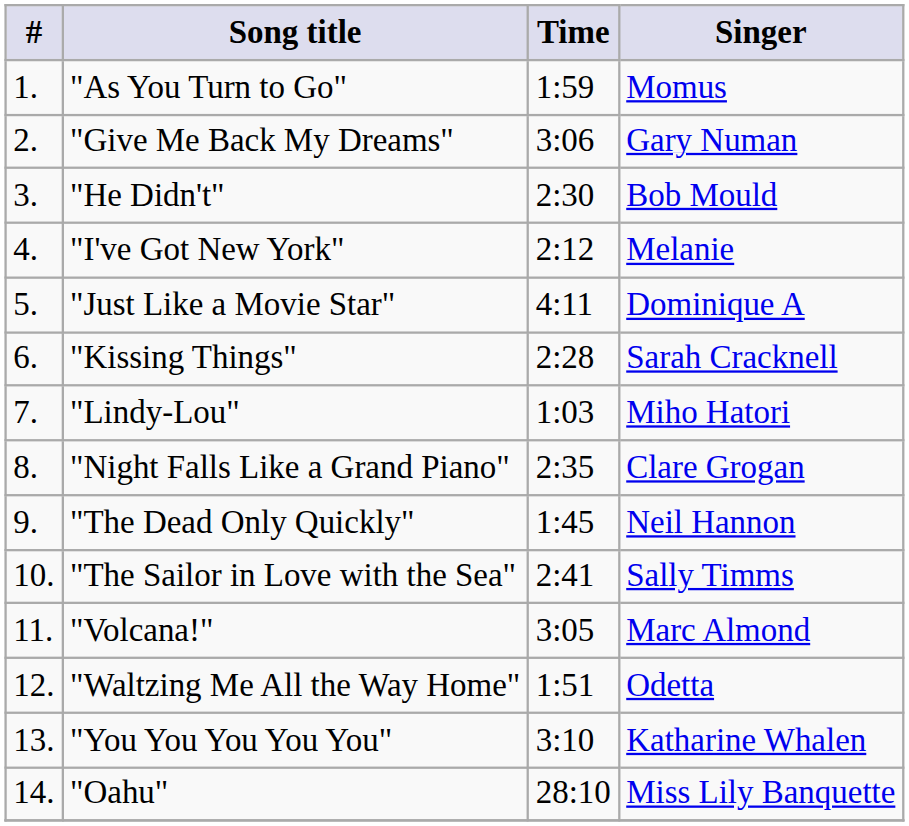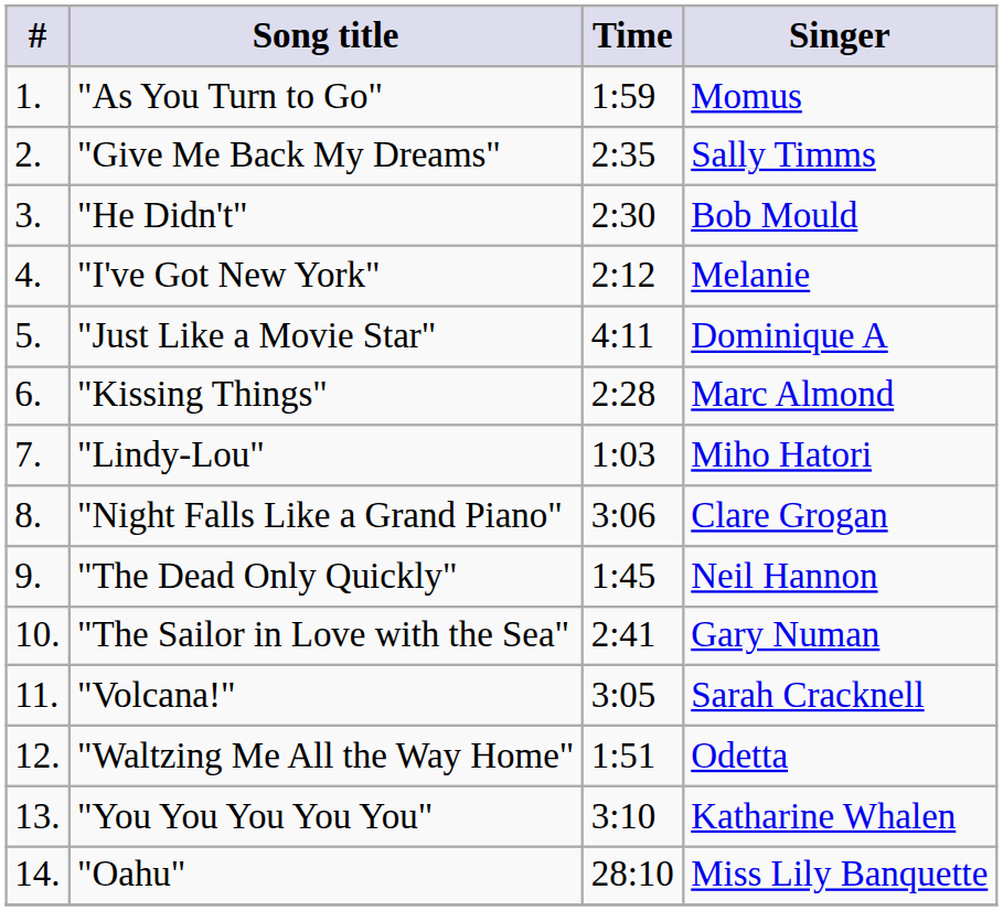 <table class="wikitable" style="font-size:90%; text-align:left; margin: 5px;">
 <tr>
 <th style="background:#ddddee;">#</th>
 <th style="background:#ddddee;">Song title</th>
 <th style="background:#ddddee;">Time</th>
 <th style="background:#ddddee;">Singer</th>
 </tr>
 <tr>
 <td>1.</td>
 <td>"As You Turn to Go"</td>
 <td>1:59</td>
 <td><a href='#'>Momus</a></td>
 </tr>
 <tr>
 <td>2.</td>
 <td>"Give Me Back My Dreams"</td>
-<td>3:06</td>
-<td><a href='#'>Gary Numan</a></td>
+<td>2:35</td>
+<td><a href='#'>Sally Timms</a></td>
 </tr>
 <tr>
 <td>3.</td>
 <td>"He Didn't"</td>
 <td>2:30</td>
 <td><a href='#'>Bob Mould</a></td>
 </tr>
 <tr>
 <td>4.</td>
 <td>"I've Got New York"</td>
 <td>2:12</td>
 <td><a href='#'>Melanie</a></td>
 </tr>
 <tr>
 <td>5.</td>
 <td>"Just Like a Movie Star"</td>
 <td>4:11</td>
 <td><a href='#'>Dominique A</a></td>
 </tr>
 <tr>
 <td>6.</td>
 <td>"Kissing Things"</td>
 <td>2:28</td>
-<td><a href='#'>Sarah Cracknell</a></td>
+<td><a href='#'>Marc Almond</a></td>
 </tr>
 <tr>
 <td>7.</td>
 <td>"Lindy-Lou"</td>
 <td>1:03</td>
 <td><a href='#'>Miho Hatori</a></td>
 </tr>
 <tr>
 <td>8.</td>
 <td>"Night Falls Like a Grand Piano"</td>
-<td>2:35</td>
+<td>3:06</td>
 <td><a href='#'>Clare Grogan</a></td>
 </tr>
 <tr>
 <td>9.</td>
 <td>"The Dead Only Quickly"</td>
 <td>1:45</td>
 <td><a href='#'>Neil Hannon</a></td>
 </tr>
 <tr>
 <td>10.</td>
 <td>"The Sailor in Love with the Sea"</td>
 <td>2:41</td>
-<td><a href='#'>Sally Timms</a></td>
+<td><a href='#'>Gary Numan</a></td>
 </tr>
 <tr>
 <td>11.</td>
 <td>"Volcana!"</td>
 <td>3:05</td>
-<td><a href='#'>Marc Almond</a></td>
+<td><a href='#'>Sarah Cracknell</a></td>
 </tr>
 <tr>
 <td>12.</td>
 <td>"Waltzing Me All the Way Home"</td>
 <td>1:51</td>
 <td><a href='#'>Odetta</a></td>
 </tr>
 <tr>
 <td>13.</td>
 <td>"You You You You You"</td>
 <td>3:10</td>
 <td><a href='#'>Katharine Whalen</a></td>
 </tr>
 <tr>
 <td>14.</td>
 <td>"Oahu"</td>
 <td>28:10</td>
 <td><a href='#'>Miss Lily Banquette</a></td>
 </tr>
 <tr>
 </tr>
 </table>
